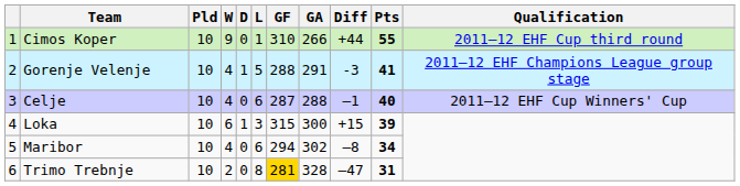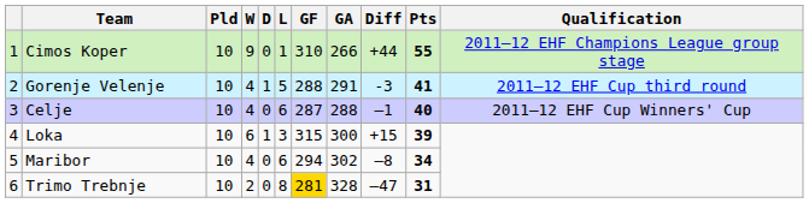 <table class="wikitable sortable" style="text-align:center">
 <tr>
 <th></th>
 <th width="150">Team</th>
 <th>Pld</th>
 <th>W</th>
 <th>D</th>
 <th>L</th>
 <th>GF</th>
 <th>GA</th>
 <th>Diff</th>
 <th>Pts</th>
 <th width="300">Qualification</th>
 </tr>
 <tr style="background: #D0F0C0;">
 <td>1</td>
 <td align="left">Cimos Koper</td>
 <td>10</td>
 <td>9</td>
 <td>0</td>
 <td>1</td>
 <td>310</td>
 <td>266</td>
 <td>+44</td>
 <td><strong>55</strong></td>
-<td><a href='#'>2011–12 EHF Cup third round</a></td>
+<td><a href='#'>2011–12 EHF Champions League group stage</a></td>
 </tr>
 <tr style="background: #CCF3FF;">
 <td>2</td>
 <td align="left">Gorenje Velenje</td>
 <td>10</td>
 <td>4</td>
 <td>1</td>
 <td>5</td>
 <td>288</td>
 <td>291</td>
 <td>-3</td>
 <td><strong>41</strong></td>
-<td><a href='#'>2011–12 EHF Champions League group stage</a></td>
+<td><a href='#'>2011–12 EHF Cup third round</a></td>
 </tr>
 <tr style="background: #CCCCFF;">
 <td>3</td>
 <td align="left">Celje</td>
 <td>10</td>
 <td>4</td>
 <td>0</td>
 <td>6</td>
 <td>287</td>
 <td>288</td>
 <td>–1</td>
 <td><strong>40</strong></td>
 <td>2011–12 EHF Cup Winners' Cup</td>
 </tr>
 <tr>
 <td>4</td>
 <td align="left">Loka</td>
 <td>10</td>
 <td>6</td>
 <td>1</td>
 <td>3</td>
 <td>315</td>
 <td>300</td>
 <td>+15</td>
 <td><strong>39</strong></td>
 </tr>
 <tr>
 <td>5</td>
 <td align="left">Maribor</td>
 <td>10</td>
 <td>4</td>
 <td>0</td>
 <td>6</td>
 <td>294</td>
 <td>302</td>
 <td>–8</td>
 <td><strong>34</strong></td>
 </tr>
 <tr>
 <td>6</td>
 <td align="left">Trimo Trebnje</td>
 <td>10</td>
 <td>2</td>
 <td>0</td>
 <td>8</td>
 <td style="background: gold;">281</td>
 <td>328</td>
 <td>–47</td>
 <td><strong>31</strong></td>
 </tr>
 </table>
